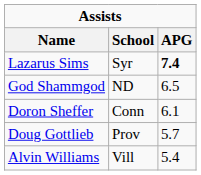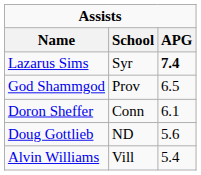 <table class="wikitable">
 <tr>
 <td colspan=3 style="text-align:center;"><strong>Assists</strong></td>
 </tr>
 <tr>
 <th>Name</th>
 <th>School</th>
 <th>APG</th>
 </tr>
 <tr>
 <td><a href='#'>Lazarus Sims</a></td>
 <td>Syr</td>
 <td><strong>7.4</strong></td>
 </tr>
 <tr>
 <td><a href='#'>God Shammgod</a></td>
-<td>ND</td>
+<td>Prov</td>
 <td>6.5</td>
 </tr>
 <tr>
 <td><a href='#'>Doron Sheffer</a></td>
 <td>Conn</td>
 <td>6.1</td>
 </tr>
 <tr>
 <td><a href='#'>Doug Gottlieb</a></td>
-<td>Prov</td>
-<td>5.7</td>
+<td>ND</td>
+<td>5.6</td>
 </tr>
 <tr>
 <td><a href='#'>Alvin Williams</a></td>
 <td>Vill</td>
 <td>5.4</td>
 </tr>
 </table>
